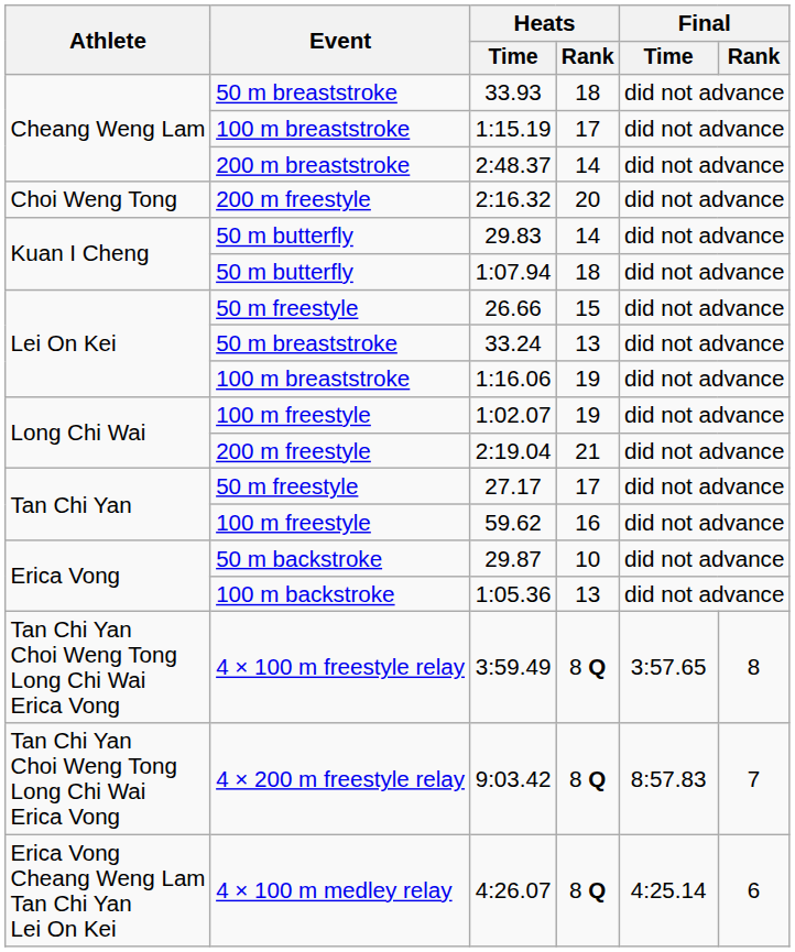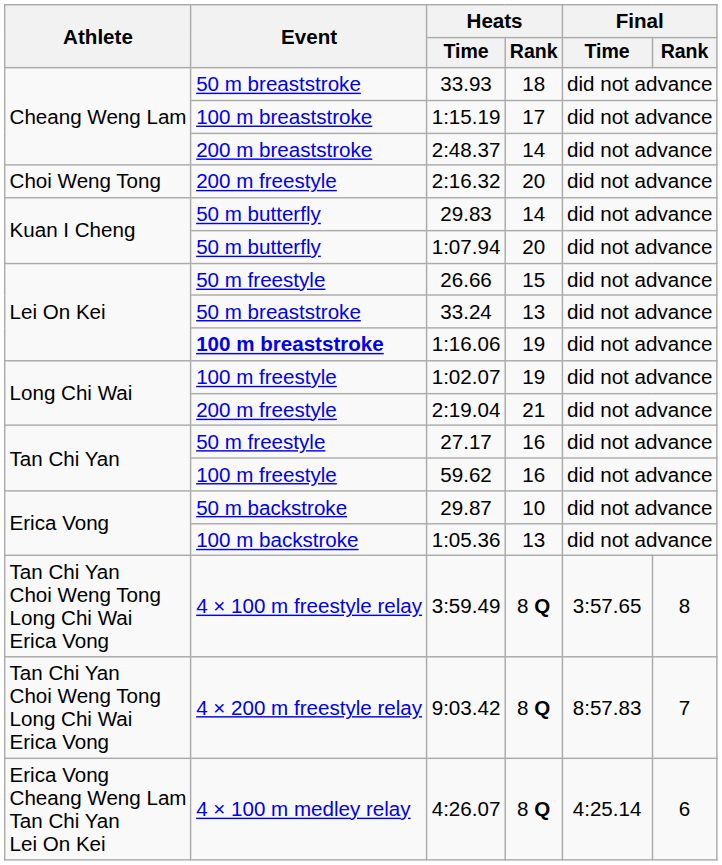 <table class=wikitable style=font-size:90%;text-align:center>
 <tr>
 <th rowspan="2">Athlete</th>
 <th rowspan="2">Event</th>
 <th colspan="2">Heats</th>
 <th colspan="2">Final</th>
 </tr>
 <tr style="font-size:95%">
 <th>Time</th>
 <th>Rank</th>
 <th>Time</th>
 <th>Rank</th>
 </tr>
 <tr>
 <td align=left rowspan=3>Cheang Weng Lam</td>
 <td align=left><a href='#'>50 m breaststroke</a></td>
 <td>33.93</td>
 <td>18</td>
 <td colspan=2>did not advance</td>
 </tr>
 <tr>
 <td align=left><a href='#'>100 m breaststroke</a></td>
 <td>1:15.19</td>
 <td>17</td>
 <td colspan=2>did not advance</td>
 </tr>
 <tr>
 <td align=left><a href='#'>200 m breaststroke</a></td>
 <td>2:48.37</td>
 <td>14</td>
 <td colspan=2>did not advance</td>
 </tr>
 <tr>
 <td align=left>Choi Weng Tong</td>
 <td align=left><a href='#'>200 m freestyle</a></td>
 <td>2:16.32</td>
 <td>20</td>
 <td colspan=2>did not advance</td>
 </tr>
 <tr>
 <td align=left rowspan=2>Kuan I Cheng</td>
 <td align=left><a href='#'>50 m butterfly</a></td>
 <td>29.83</td>
 <td>14</td>
 <td colspan=2>did not advance</td>
 </tr>
 <tr>
 <td align=left><a href='#'>50 m butterfly</a></td>
 <td>1:07.94</td>
-<td>18</td>
+<td>20</td>
 <td colspan=2>did not advance</td>
 </tr>
 <tr>
 <td align=left rowspan=3>Lei On Kei</td>
 <td align=left><a href='#'>50 m freestyle</a></td>
 <td>26.66</td>
 <td>15</td>
 <td colspan=2>did not advance</td>
 </tr>
 <tr>
 <td align=left><a href='#'>50 m breaststroke</a></td>
 <td>33.24</td>
 <td>13</td>
 <td colspan=2>did not advance</td>
 </tr>
 <tr>
-<td align=left><a href='#'>100 m breaststroke</a></td>
+<td align=left><strong><a href='#'>100 m breaststroke</a></strong></td>
 <td>1:16.06</td>
 <td>19</td>
 <td colspan=2>did not advance</td>
 </tr>
 <tr>
 <td align=left rowspan=2>Long Chi Wai</td>
 <td align=left><a href='#'>100 m freestyle</a></td>
 <td>1:02.07</td>
 <td>19</td>
 <td colspan=2>did not advance</td>
 </tr>
 <tr>
 <td align=left><a href='#'>200 m freestyle</a></td>
 <td>2:19.04</td>
 <td>21</td>
 <td colspan=2>did not advance</td>
 </tr>
 <tr>
 <td align=left rowspan=2>Tan Chi Yan</td>
 <td align=left><a href='#'>50 m freestyle</a></td>
 <td>27.17</td>
-<td>17</td>
+<td>16</td>
 <td colspan=2>did not advance</td>
 </tr>
 <tr>
 <td align=left><a href='#'>100 m freestyle</a></td>
 <td>59.62</td>
 <td>16</td>
 <td colspan=2>did not advance</td>
 </tr>
 <tr>
 <td align=left rowspan=2>Erica Vong</td>
 <td align=left><a href='#'>50 m backstroke</a></td>
 <td>29.87</td>
 <td>10</td>
 <td colspan=2>did not advance</td>
 </tr>
 <tr>
 <td align=left><a href='#'>100 m backstroke</a></td>
 <td>1:05.36</td>
 <td>13</td>
 <td colspan=2>did not advance</td>
 </tr>
 <tr>
 <td align=left>Tan Chi Yan<br>Choi Weng Tong<br>Long Chi Wai<br>Erica Vong</td>
 <td align=left><a href='#'>4 × 100 m freestyle relay</a></td>
 <td>3:59.49</td>
 <td>8 <strong>Q</strong></td>
 <td>3:57.65</td>
 <td>8</td>
 </tr>
 <tr>
 <td align=left>Tan Chi Yan<br>Choi Weng Tong<br>Long Chi Wai<br>Erica Vong</td>
 <td align=left><a href='#'>4 × 200 m freestyle relay</a></td>
 <td>9:03.42</td>
 <td>8 <strong>Q</strong></td>
 <td>8:57.83</td>
 <td>7</td>
 </tr>
 <tr>
 <td align=left>Erica Vong<br>Cheang Weng Lam<br>Tan Chi Yan<br>Lei On Kei</td>
 <td align=left><a href='#'>4 × 100 m medley relay</a></td>
 <td>4:26.07</td>
 <td>8 <strong>Q</strong></td>
 <td>4:25.14</td>
 <td>6</td>
 </tr>
 </table>
